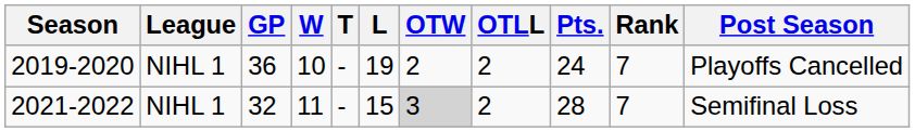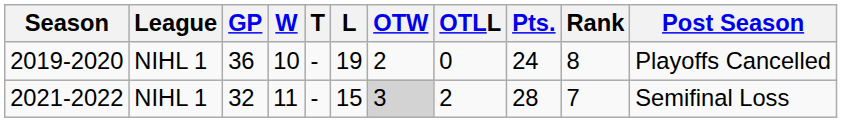 <table class="wikitable">
 <tr>
 <th>Season</th>
 <th>League</th>
 <th><a href='#'>GP</a></th>
 <th><a href='#'>W</a></th>
 <th>T</th>
 <th>L</th>
 <th><a href='#'>OT</a><a href='#'>W</a></th>
 <th><a href='#'>OTL</a>L</th>
 <th><a href='#'>Pts.</a></th>
 <th>Rank</th>
 <th><a href='#'>Post Season</a></th>
 </tr>
 <tr>
 <td>2019-2020</td>
 <td>NIHL 1</td>
 <td>36</td>
 <td>10</td>
 <td>-</td>
 <td>19</td>
 <td>2</td>
-<td>2</td>
+<td>0</td>
 <td>24</td>
-<td>7</td>
+<td>8</td>
 <td>Playoffs Cancelled</td>
 </tr>
 <tr>
 <td>2021-2022</td>
 <td>NIHL 1</td>
 <td>32</td>
 <td>11</td>
 <td>-</td>
 <td>15</td>
 <td style="background: lightgrey;">3</td>
 <td>2</td>
 <td>28</td>
 <td>7</td>
 <td>Semifinal Loss</td>
 </tr>
 </table>
